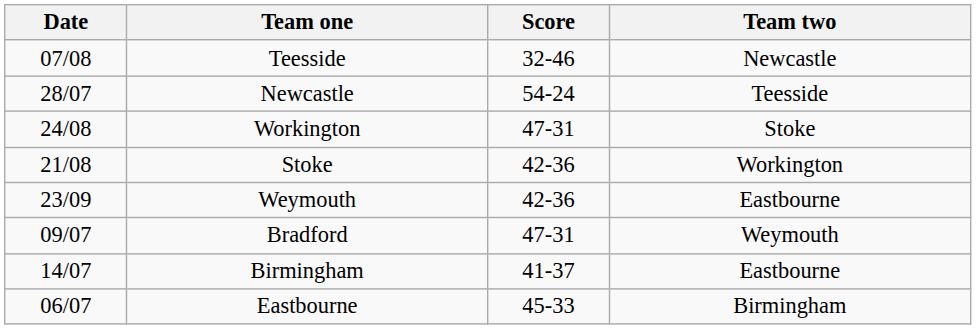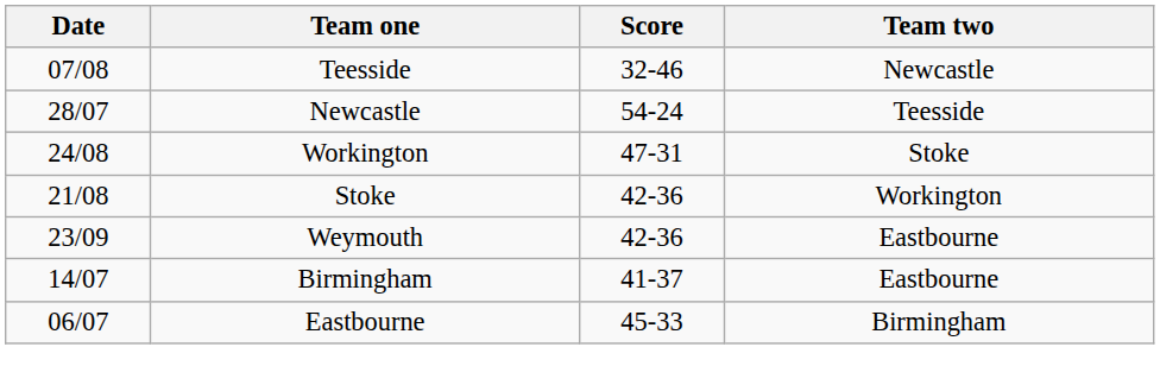 <table class="wikitable" style="text-align: center">
 <tr>
 <th width=80>Date</th>
 <th width=250>Team one</th>
 <th width=80>Score</th>
 <th width=250>Team two</th>
 </tr>
 <tr>
 <td>07/08</td>
 <td>Teesside</td>
 <td>32-46</td>
 <td>Newcastle</td>
 </tr>
 <tr>
 <td>28/07</td>
 <td>Newcastle</td>
 <td>54-24</td>
 <td>Teesside</td>
 </tr>
 <tr>
 <td>24/08</td>
 <td>Workington</td>
 <td>47-31</td>
 <td>Stoke</td>
 </tr>
 <tr>
 <td>21/08</td>
 <td>Stoke</td>
 <td>42-36</td>
 <td>Workington</td>
 </tr>
 <tr>
 <td>23/09</td>
 <td>Weymouth</td>
 <td>42-36</td>
 <td>Eastbourne</td>
 </tr>
 <tr>
-<td>09/07</td>
-<td>Bradford</td>
-<td>47-31</td>
-<td>Weymouth</td>
-</tr>
-<tr>
 <td>14/07</td>
 <td>Birmingham</td>
 <td>41-37</td>
 <td>Eastbourne</td>
 </tr>
 <tr>
 <td>06/07</td>
 <td>Eastbourne</td>
 <td>45-33</td>
 <td>Birmingham</td>
 </tr>
 </table>
